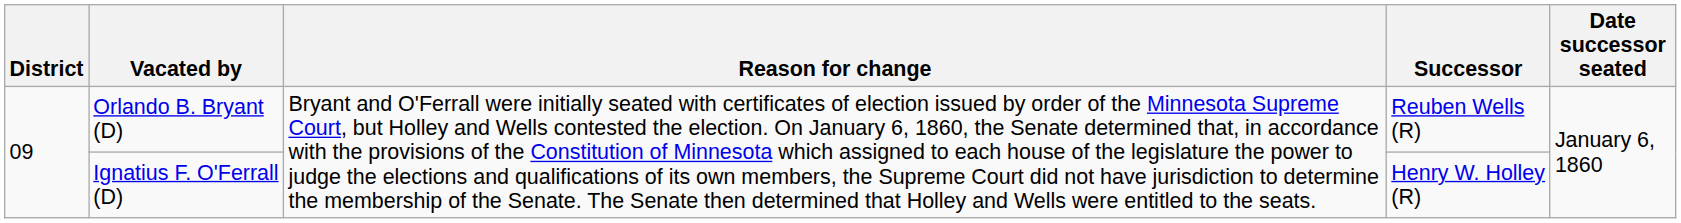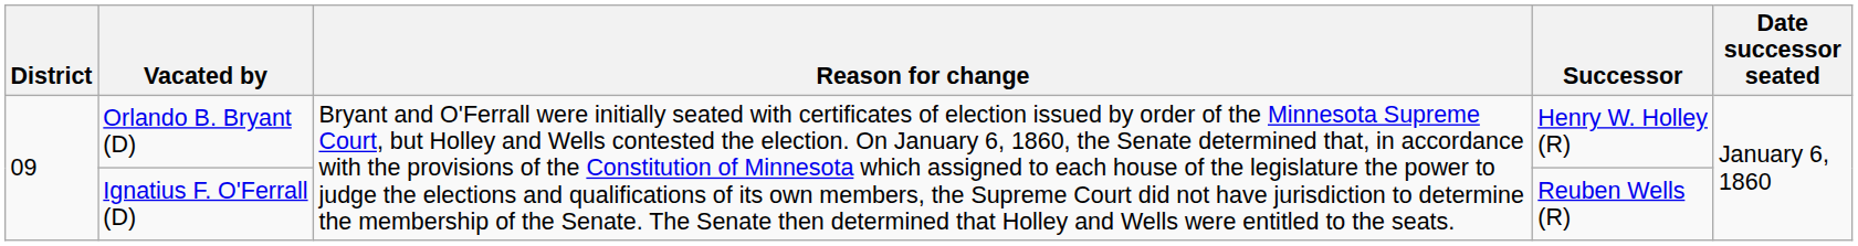 <table class="wikitable sortable">
 <tr style="vertical-align:bottom;">
 <th>District</th>
 <th>Vacated by</th>
 <th>Reason for change</th>
 <th>Successor</th>
 <th>Date successor<br>seated</th>
 </tr>
 <tr>
 <td rowspan="2">09</td>
 <td nowrap ><a href='#'>Orlando B. Bryant</a><br>(D)</td>
 <td rowspan="2">Bryant and O'Ferrall were initially seated with certificates of election issued by order of the <a href='#'>Minnesota Supreme Court</a>, but Holley and Wells contested the election. On January 6, 1860, the Senate determined that, in accordance with the provisions of the <a href='#'>Constitution of Minnesota</a> which assigned to each house of the legislature the power to judge the elections and qualifications of its own members, the Supreme Court did not have jurisdiction to determine the membership of the Senate. The Senate then determined that Holley and Wells were entitled to the seats.</td>
-<td nowrap ><a href='#'>Reuben Wells</a><br>(R)</td>
+<td nowrap ><a href='#'>Henry W. Holley</a><br>(R)</td>
 <td rowspan="2">January 6, 1860</td>
 </tr>
 <tr>
 <td nowrap ><a href='#'>Ignatius F. O'Ferrall</a><br>(D)</td>
-<td nowrap ><a href='#'>Henry W. Holley</a><br>(R)</td>
+<td nowrap ><a href='#'>Reuben Wells</a><br>(R)</td>
 </tr>
 </table>
